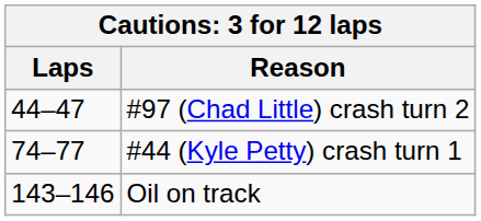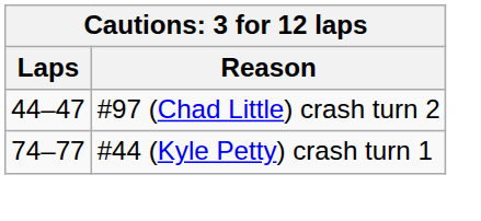 <table class="wikitable">
 <tr>
 <th colspan=2>Cautions: 3 for 12 laps</th>
 </tr>
 <tr>
 <th>Laps</th>
 <th>Reason</th>
 </tr>
 <tr>
 <td>44–47</td>
 <td>#97 (<a href='#'>Chad Little</a>) crash turn 2</td>
 </tr>
 <tr>
 <td>74–77</td>
 <td>#44 (<a href='#'>Kyle Petty</a>) crash turn 1</td>
 </tr>
-<tr>
-<td>143–146</td>
-<td>Oil on track</td>
-</tr>
 </table>
